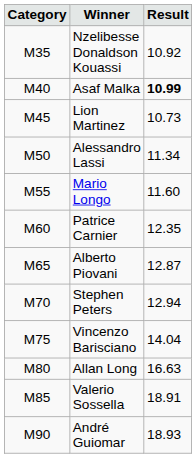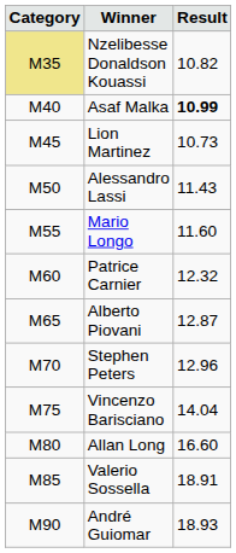 <table class="wikitable" width=35%>
 <tr>
 <td width=15% align="center" bgcolor=#E3E7E6><strong>Category</strong></td>
 <td align="center" bgcolor=#E3E7E6> <strong>Winner</strong></td>
 <td width=15% align="center" bgcolor=#E3E7E6><strong>Result</strong></td>
 </tr>
 <tr>
-<td align="center">M35</td>
+<td align="center" style="background: khaki;">M35</td>
 <td> Nzelibesse Donaldson Kouassi</td>
-<td>10.92</td>
+<td>10.82</td>
 </tr>
 <tr>
 <td align="center">M40</td>
 <td> Asaf Malka</td>
 <td><strong>10.99</strong></td>
 </tr>
 <tr>
 <td align="center">M45</td>
 <td> Lion Martinez</td>
 <td>10.73</td>
 </tr>
 <tr>
 <td align="center">M50</td>
 <td> Alessandro Lassi</td>
-<td>11.34</td>
+<td>11.43</td>
 </tr>
 <tr>
 <td align="center">M55</td>
 <td> <a href='#'>Mario Longo</a></td>
 <td>11.60</td>
 </tr>
 <tr>
 <td align="center">M60</td>
 <td> Patrice Carnier</td>
-<td>12.35</td>
+<td>12.32</td>
 </tr>
 <tr>
 <td align="center">M65</td>
 <td> Alberto Piovani</td>
 <td>12.87</td>
 </tr>
 <tr>
 <td align="center">M70</td>
 <td> Stephen Peters</td>
-<td>12.94</td>
+<td>12.96</td>
 </tr>
 <tr>
 <td align="center">M75</td>
 <td> Vincenzo Barisciano</td>
 <td>14.04</td>
 </tr>
 <tr>
 <td align="center">M80</td>
 <td> Allan Long</td>
-<td>16.63</td>
+<td>16.60</td>
 </tr>
 <tr>
 <td align="center">M85</td>
 <td> Valerio Sossella</td>
 <td>18.91</td>
 </tr>
 <tr>
 <td align="center">M90</td>
 <td> André Guiomar</td>
 <td>18.93</td>
 </tr>
 </table>
